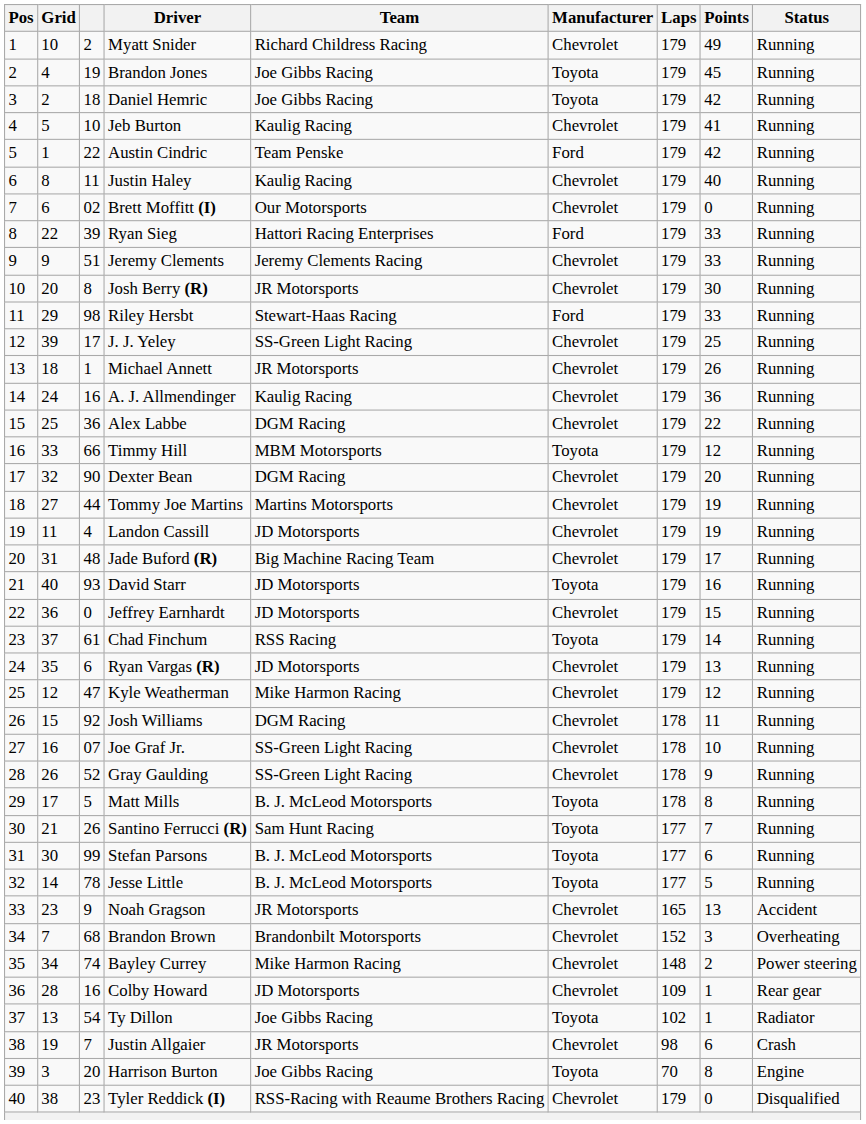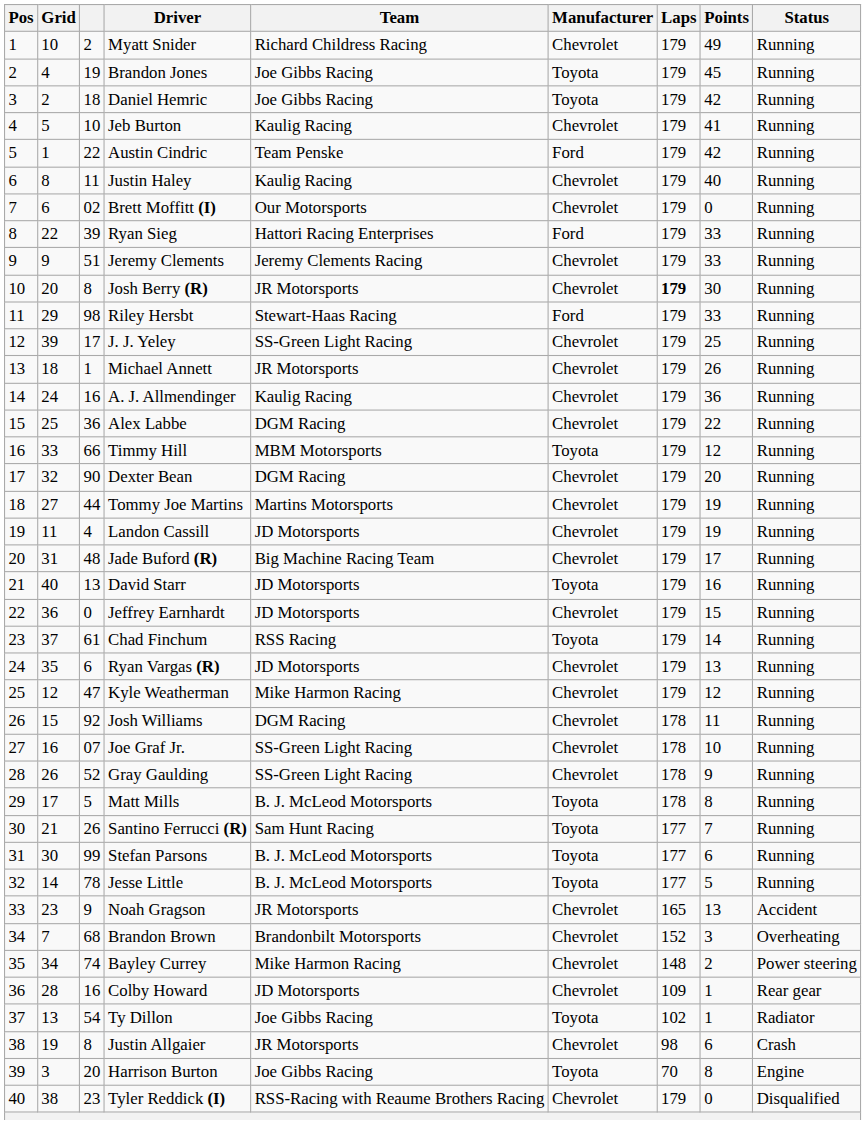 <table class="wikitable" style="font-size:98%">
 <tr>
 <th>Pos</th>
 <th>Grid</th>
 <th></th>
 <th>Driver</th>
 <th>Team</th>
 <th>Manufacturer</th>
 <th>Laps</th>
 <th>Points</th>
 <th>Status</th>
 </tr>
 <tr>
 <td>1</td>
 <td>10</td>
 <td>2</td>
 <td>Myatt Snider</td>
 <td>Richard Childress Racing</td>
 <td>Chevrolet</td>
 <td>179</td>
 <td>49</td>
 <td>Running</td>
 </tr>
 <tr>
 <td>2</td>
 <td>4</td>
 <td>19</td>
 <td>Brandon Jones</td>
 <td>Joe Gibbs Racing</td>
 <td>Toyota</td>
 <td>179</td>
 <td>45</td>
 <td>Running</td>
 </tr>
 <tr>
 <td>3</td>
 <td>2</td>
 <td>18</td>
 <td>Daniel Hemric</td>
 <td>Joe Gibbs Racing</td>
 <td>Toyota</td>
 <td>179</td>
 <td>42</td>
 <td>Running</td>
 </tr>
 <tr>
 <td>4</td>
 <td>5</td>
 <td>10</td>
 <td>Jeb Burton</td>
 <td>Kaulig Racing</td>
 <td>Chevrolet</td>
 <td>179</td>
 <td>41</td>
 <td>Running</td>
 </tr>
 <tr>
 <td>5</td>
 <td>1</td>
 <td>22</td>
 <td>Austin Cindric</td>
 <td>Team Penske</td>
 <td>Ford</td>
 <td>179</td>
 <td>42</td>
 <td>Running</td>
 </tr>
 <tr>
 <td>6</td>
 <td>8</td>
 <td>11</td>
 <td>Justin Haley</td>
 <td>Kaulig Racing</td>
 <td>Chevrolet</td>
 <td>179</td>
 <td>40</td>
 <td>Running</td>
 </tr>
 <tr>
 <td>7</td>
 <td>6</td>
 <td>02</td>
 <td>Brett Moffitt <strong>(I)</strong></td>
 <td>Our Motorsports</td>
 <td>Chevrolet</td>
 <td>179</td>
 <td>0</td>
 <td>Running</td>
 </tr>
 <tr>
 <td>8</td>
 <td>22</td>
 <td>39</td>
 <td>Ryan Sieg</td>
 <td>Hattori Racing Enterprises</td>
 <td>Ford</td>
 <td>179</td>
 <td>33</td>
 <td>Running</td>
 </tr>
 <tr>
 <td>9</td>
 <td>9</td>
 <td>51</td>
 <td>Jeremy Clements</td>
 <td>Jeremy Clements Racing</td>
 <td>Chevrolet</td>
 <td>179</td>
 <td>33</td>
 <td>Running</td>
 </tr>
 <tr>
 <td>10</td>
 <td>20</td>
 <td>8</td>
 <td>Josh Berry <strong>(R)</strong></td>
 <td>JR Motorsports</td>
 <td>Chevrolet</td>
-<td>179</td>
+<td><strong>179</strong></td>
 <td>30</td>
 <td>Running</td>
 </tr>
 <tr>
 <td>11</td>
 <td>29</td>
 <td>98</td>
 <td>Riley Hersbt</td>
 <td>Stewart-Haas Racing</td>
 <td>Ford</td>
 <td>179</td>
 <td>33</td>
 <td>Running</td>
 </tr>
 <tr>
 <td>12</td>
 <td>39</td>
 <td>17</td>
 <td>J. J. Yeley</td>
 <td>SS-Green Light Racing</td>
 <td>Chevrolet</td>
 <td>179</td>
 <td>25</td>
 <td>Running</td>
 </tr>
 <tr>
 <td>13</td>
 <td>18</td>
 <td>1</td>
 <td>Michael Annett</td>
 <td>JR Motorsports</td>
 <td>Chevrolet</td>
 <td>179</td>
 <td>26</td>
 <td>Running</td>
 </tr>
 <tr>
 <td>14</td>
 <td>24</td>
 <td>16</td>
 <td>A. J. Allmendinger</td>
 <td>Kaulig Racing</td>
 <td>Chevrolet</td>
 <td>179</td>
 <td>36</td>
 <td>Running</td>
 </tr>
 <tr>
 <td>15</td>
 <td>25</td>
 <td>36</td>
 <td>Alex Labbe</td>
 <td>DGM Racing</td>
 <td>Chevrolet</td>
 <td>179</td>
 <td>22</td>
 <td>Running</td>
 </tr>
 <tr>
 <td>16</td>
 <td>33</td>
 <td>66</td>
 <td>Timmy Hill</td>
 <td>MBM Motorsports</td>
 <td>Toyota</td>
 <td>179</td>
 <td>12</td>
 <td>Running</td>
 </tr>
 <tr>
 <td>17</td>
 <td>32</td>
 <td>90</td>
 <td>Dexter Bean</td>
 <td>DGM Racing</td>
 <td>Chevrolet</td>
 <td>179</td>
 <td>20</td>
 <td>Running</td>
 </tr>
 <tr>
 <td>18</td>
 <td>27</td>
 <td>44</td>
 <td>Tommy Joe Martins</td>
 <td>Martins Motorsports</td>
 <td>Chevrolet</td>
 <td>179</td>
 <td>19</td>
 <td>Running</td>
 </tr>
 <tr>
 <td>19</td>
 <td>11</td>
 <td>4</td>
 <td>Landon Cassill</td>
 <td>JD Motorsports</td>
 <td>Chevrolet</td>
 <td>179</td>
 <td>19</td>
 <td>Running</td>
 </tr>
 <tr>
 <td>20</td>
 <td>31</td>
 <td>48</td>
 <td>Jade Buford <strong>(R)</strong></td>
 <td>Big Machine Racing Team</td>
 <td>Chevrolet</td>
 <td>179</td>
 <td>17</td>
 <td>Running</td>
 </tr>
 <tr>
 <td>21</td>
 <td>40</td>
-<td>93</td>
+<td>13</td>
 <td>David Starr</td>
 <td>JD Motorsports</td>
 <td>Toyota</td>
 <td>179</td>
 <td>16</td>
 <td>Running</td>
 </tr>
 <tr>
 <td>22</td>
 <td>36</td>
 <td>0</td>
 <td>Jeffrey Earnhardt</td>
 <td>JD Motorsports</td>
 <td>Chevrolet</td>
 <td>179</td>
 <td>15</td>
 <td>Running</td>
 </tr>
 <tr>
 <td>23</td>
 <td>37</td>
 <td>61</td>
 <td>Chad Finchum</td>
 <td>RSS Racing</td>
 <td>Toyota</td>
 <td>179</td>
 <td>14</td>
 <td>Running</td>
 </tr>
 <tr>
 <td>24</td>
 <td>35</td>
 <td>6</td>
 <td>Ryan Vargas <strong>(R)</strong></td>
 <td>JD Motorsports</td>
 <td>Chevrolet</td>
 <td>179</td>
 <td>13</td>
 <td>Running</td>
 </tr>
 <tr>
 <td>25</td>
 <td>12</td>
 <td>47</td>
 <td>Kyle Weatherman</td>
 <td>Mike Harmon Racing</td>
 <td>Chevrolet</td>
 <td>179</td>
 <td>12</td>
 <td>Running</td>
 </tr>
 <tr>
 <td>26</td>
 <td>15</td>
 <td>92</td>
 <td>Josh Williams</td>
 <td>DGM Racing</td>
 <td>Chevrolet</td>
 <td>178</td>
 <td>11</td>
 <td>Running</td>
 </tr>
 <tr>
 <td>27</td>
 <td>16</td>
 <td>07</td>
 <td>Joe Graf Jr.</td>
 <td>SS-Green Light Racing</td>
 <td>Chevrolet</td>
 <td>178</td>
 <td>10</td>
 <td>Running</td>
 </tr>
 <tr>
 <td>28</td>
 <td>26</td>
 <td>52</td>
 <td>Gray Gaulding</td>
 <td>SS-Green Light Racing</td>
 <td>Chevrolet</td>
 <td>178</td>
 <td>9</td>
 <td>Running</td>
 </tr>
 <tr>
 <td>29</td>
 <td>17</td>
 <td>5</td>
 <td>Matt Mills</td>
 <td>B. J. McLeod Motorsports</td>
 <td>Toyota</td>
 <td>178</td>
 <td>8</td>
 <td>Running</td>
 </tr>
 <tr>
 <td>30</td>
 <td>21</td>
 <td>26</td>
 <td>Santino Ferrucci <strong>(R)</strong></td>
 <td>Sam Hunt Racing</td>
 <td>Toyota</td>
 <td>177</td>
 <td>7</td>
 <td>Running</td>
 </tr>
 <tr>
 <td>31</td>
 <td>30</td>
 <td>99</td>
 <td>Stefan Parsons</td>
 <td>B. J. McLeod Motorsports</td>
 <td>Toyota</td>
 <td>177</td>
 <td>6</td>
 <td>Running</td>
 </tr>
 <tr>
 <td>32</td>
 <td>14</td>
 <td>78</td>
 <td>Jesse Little</td>
 <td>B. J. McLeod Motorsports</td>
 <td>Toyota</td>
 <td>177</td>
 <td>5</td>
 <td>Running</td>
 </tr>
 <tr>
 <td>33</td>
 <td>23</td>
 <td>9</td>
 <td>Noah Gragson</td>
 <td>JR Motorsports</td>
 <td>Chevrolet</td>
 <td>165</td>
 <td>13</td>
 <td>Accident</td>
 </tr>
 <tr>
 <td>34</td>
 <td>7</td>
 <td>68</td>
 <td>Brandon Brown</td>
 <td>Brandonbilt Motorsports</td>
 <td>Chevrolet</td>
 <td>152</td>
 <td>3</td>
 <td>Overheating</td>
 </tr>
 <tr>
 <td>35</td>
 <td>34</td>
 <td>74</td>
 <td>Bayley Currey</td>
 <td>Mike Harmon Racing</td>
 <td>Chevrolet</td>
 <td>148</td>
 <td>2</td>
 <td>Power steering</td>
 </tr>
 <tr>
 <td>36</td>
 <td>28</td>
 <td>16</td>
 <td>Colby Howard</td>
 <td>JD Motorsports</td>
 <td>Chevrolet</td>
 <td>109</td>
 <td>1</td>
 <td>Rear gear</td>
 </tr>
 <tr>
 <td>37</td>
 <td>13</td>
 <td>54</td>
 <td>Ty Dillon</td>
 <td>Joe Gibbs Racing</td>
 <td>Toyota</td>
 <td>102</td>
 <td>1</td>
 <td>Radiator</td>
 </tr>
 <tr>
 <td>38</td>
 <td>19</td>
-<td>7</td>
+<td>8</td>
 <td>Justin Allgaier</td>
 <td>JR Motorsports</td>
 <td>Chevrolet</td>
 <td>98</td>
 <td>6</td>
 <td>Crash</td>
 </tr>
 <tr>
 <td>39</td>
 <td>3</td>
 <td>20</td>
 <td>Harrison Burton</td>
 <td>Joe Gibbs Racing</td>
 <td>Toyota</td>
 <td>70</td>
 <td>8</td>
 <td>Engine</td>
 </tr>
 <tr>
 <td>40</td>
 <td>38</td>
 <td>23</td>
 <td>Tyler Reddick <strong>(I)</strong></td>
 <td>RSS-Racing with Reaume Brothers Racing</td>
 <td>Chevrolet</td>
 <td>179</td>
 <td>0</td>
 <td>Disqualified</td>
 </tr>
 <tr>
 <th colspan="9"></th>
 </tr>
 <tr>
 </tr>
 </table>
